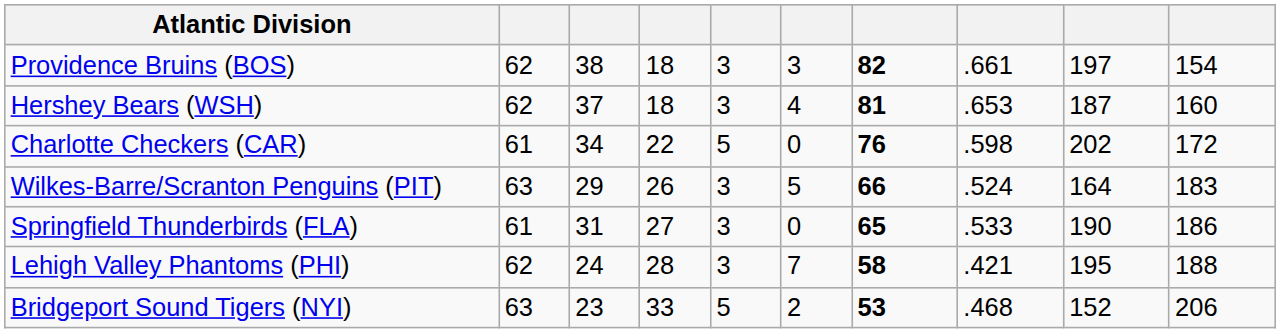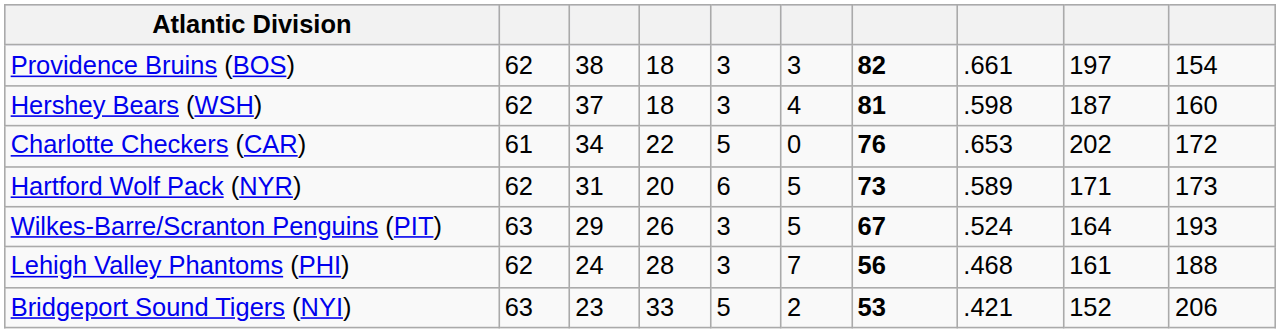 <table class="wikitable" style="width:50em">
 <tr bgcolor="#DDDDFF">
 <th width="35%">Atlantic Division</th>
 <th width="5%"></th>
 <th width="5%"></th>
 <th width="5%"></th>
 <th width="5%"></th>
 <th width="5%"></th>
 <th width="7.5%"></th>
 <th width="7.5%"></th>
 <th width="7.5%"></th>
 <th width="7.5%"></th>
 </tr>
 <tr bgcolor=>
 <td><a href='#'>Providence Bruins</a> (<a href='#'>BOS</a>)</td>
 <td>62</td>
 <td>38</td>
 <td>18</td>
 <td>3</td>
 <td>3</td>
 <td><strong>82</strong></td>
 <td>.661</td>
 <td>197</td>
 <td>154</td>
 </tr>
 <tr bgcolor=>
 <td><a href='#'>Hershey Bears</a> (<a href='#'>WSH</a>)</td>
 <td>62</td>
 <td>37</td>
 <td>18</td>
 <td>3</td>
 <td>4</td>
 <td><strong>81</strong></td>
-<td>.653</td>
+<td>.598</td>
 <td>187</td>
 <td>160</td>
 </tr>
 <tr bgcolor=>
 <td><a href='#'>Charlotte Checkers</a> (<a href='#'>CAR</a>)</td>
 <td>61</td>
 <td>34</td>
 <td>22</td>
 <td>5</td>
 <td>0</td>
 <td><strong>76</strong></td>
-<td>.598</td>
+<td>.653</td>
 <td>202</td>
 <td>172</td>
+</tr>
+<tr bgcolor=>
+<td><a href='#'>Hartford Wolf Pack</a> (<a href='#'>NYR</a>)</td>
+<td>62</td>
+<td>31</td>
+<td>20</td>
+<td>6</td>
+<td>5</td>
+<td><strong>73</strong></td>
+<td>.589</td>
+<td>171</td>
+<td>173</td>
 </tr>
 <tr bgcolor=>
 <td><a href='#'>Wilkes-Barre/Scranton Penguins</a> (<a href='#'>PIT</a>)</td>
 <td>63</td>
 <td>29</td>
 <td>26</td>
 <td>3</td>
 <td>5</td>
-<td><strong>66</strong></td>
+<td><strong>67</strong></td>
 <td>.524</td>
 <td>164</td>
-<td>183</td>
-</tr>
-<tr bgcolor=>
-<td><a href='#'>Springfield Thunderbirds</a> (<a href='#'>FLA</a>)</td>
-<td>61</td>
-<td>31</td>
-<td>27</td>
-<td>3</td>
-<td>0</td>
-<td><strong>65</strong></td>
-<td>.533</td>
-<td>190</td>
-<td>186</td>
+<td>193</td>
 </tr>
 <tr bgcolor=>
 <td><a href='#'>Lehigh Valley Phantoms</a> (<a href='#'>PHI</a>)</td>
 <td>62</td>
 <td>24</td>
 <td>28</td>
 <td>3</td>
 <td>7</td>
-<td><strong>58</strong></td>
-<td>.421</td>
-<td>195</td>
+<td><strong>56</strong></td>
+<td>.468</td>
+<td>161</td>
 <td>188</td>
 </tr>
 <tr bgcolor=>
 <td><a href='#'>Bridgeport Sound Tigers</a> (<a href='#'>NYI</a>)</td>
 <td>63</td>
 <td>23</td>
 <td>33</td>
 <td>5</td>
 <td>2</td>
 <td><strong>53</strong></td>
-<td>.468</td>
+<td>.421</td>
 <td>152</td>
 <td>206</td>
 </tr>
 </table>
